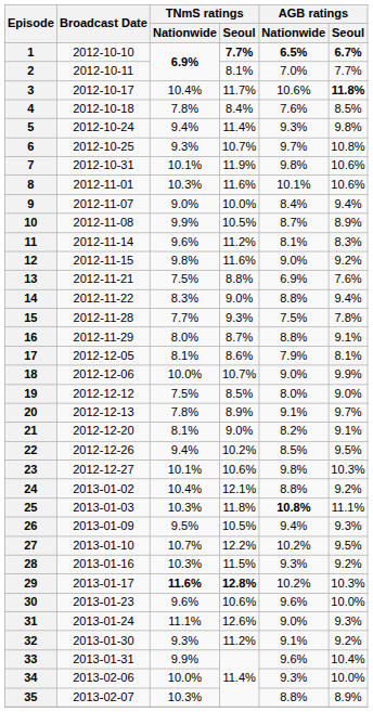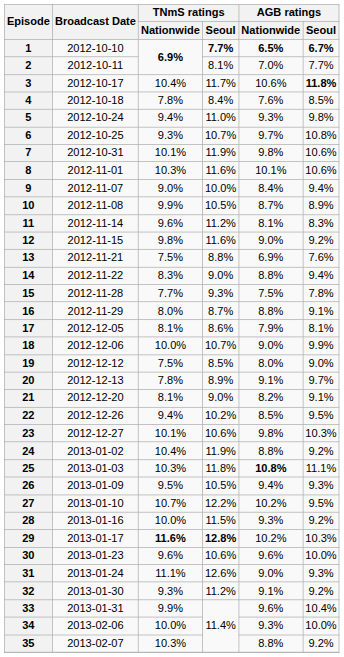 <table class=wikitable>
 <tr align=center>
 <th rowspan="2">Episode</th>
 <th rowspan="2">Broadcast Date</th>
 <th colspan="2">TNmS ratings</th>
 <th colspan="2">AGB ratings</th>
 </tr>
 <tr>
 <th>Nationwide</th>
 <th>Seoul</th>
 <th>Nationwide</th>
 <th>Seoul</th>
 </tr>
 <tr align=center>
 <th>1</th>
 <td>2012-10-10</td>
 <td rowspan=2><span><strong>6.9%</strong></span></td>
 <td><span><strong>7.7%</strong></span></td>
 <td><span><strong>6.5%</strong></span></td>
 <td><span><strong>6.7%</strong></span></td>
 </tr>
 <tr align=center>
 <th>2</th>
 <td>2012-10-11</td>
 <td>8.1%</td>
 <td>7.0%</td>
 <td>7.7%</td>
 </tr>
 <tr align=center>
 <th>3</th>
 <td>2012-10-17</td>
 <td>10.4%</td>
 <td>11.7%</td>
 <td>10.6%</td>
 <td><span><strong>11.8%</strong></span></td>
 </tr>
 <tr align=center>
 <th>4</th>
 <td>2012-10-18</td>
 <td>7.8%</td>
 <td>8.4%</td>
 <td>7.6%</td>
 <td>8.5%</td>
 </tr>
 <tr align=center>
 <th>5</th>
 <td>2012-10-24</td>
 <td>9.4%</td>
-<td>11.4%</td>
+<td>11.0%</td>
 <td>9.3%</td>
 <td>9.8%</td>
 </tr>
 <tr align=center>
 <th>6</th>
 <td>2012-10-25</td>
 <td>9.3%</td>
 <td>10.7%</td>
 <td>9.7%</td>
 <td>10.8%</td>
 </tr>
 <tr align=center>
 <th>7</th>
 <td>2012-10-31</td>
 <td>10.1%</td>
 <td>11.9%</td>
 <td>9.8%</td>
 <td>10.6%</td>
 </tr>
 <tr align=center>
 <th>8</th>
 <td>2012-11-01</td>
 <td>10.3%</td>
 <td>11.6%</td>
 <td>10.1%</td>
 <td>10.6%</td>
 </tr>
 <tr align=center>
 <th>9</th>
 <td>2012-11-07</td>
 <td>9.0%</td>
 <td>10.0%</td>
 <td>8.4%</td>
 <td>9.4%</td>
 </tr>
 <tr align=center>
 <th>10</th>
 <td>2012-11-08</td>
 <td>9.9%</td>
 <td>10.5%</td>
 <td>8.7%</td>
 <td>8.9%</td>
 </tr>
 <tr align=center>
 <th>11</th>
 <td>2012-11-14</td>
 <td>9.6%</td>
 <td>11.2%</td>
 <td>8.1%</td>
 <td>8.3%</td>
 </tr>
 <tr align=center>
 <th>12</th>
 <td>2012-11-15</td>
 <td>9.8%</td>
 <td>11.6%</td>
 <td>9.0%</td>
 <td>9.2%</td>
 </tr>
 <tr align=center>
 <th>13</th>
 <td>2012-11-21</td>
 <td>7.5%</td>
 <td>8.8%</td>
 <td>6.9%</td>
 <td>7.6%</td>
 </tr>
 <tr align=center>
 <th>14</th>
 <td>2012-11-22</td>
 <td>8.3%</td>
 <td>9.0%</td>
 <td>8.8%</td>
 <td>9.4%</td>
 </tr>
 <tr align=center>
 <th>15</th>
 <td>2012-11-28</td>
 <td>7.7%</td>
 <td>9.3%</td>
 <td>7.5%</td>
 <td>7.8%</td>
 </tr>
 <tr align=center>
 <th>16</th>
 <td>2012-11-29</td>
 <td>8.0%</td>
 <td>8.7%</td>
 <td>8.8%</td>
 <td>9.1%</td>
 </tr>
 <tr align=center>
 <th>17</th>
 <td>2012-12-05</td>
 <td>8.1%</td>
 <td>8.6%</td>
 <td>7.9%</td>
 <td>8.1%</td>
 </tr>
 <tr align=center>
 <th>18</th>
 <td>2012-12-06</td>
 <td>10.0%</td>
 <td>10.7%</td>
 <td>9.0%</td>
 <td>9.9%</td>
 </tr>
 <tr align=center>
 <th>19</th>
 <td>2012-12-12</td>
 <td>7.5%</td>
 <td>8.5%</td>
 <td>8.0%</td>
 <td>9.0%</td>
 </tr>
 <tr align=center>
 <th>20</th>
 <td>2012-12-13</td>
 <td>7.8%</td>
 <td>8.9%</td>
 <td>9.1%</td>
 <td>9.7%</td>
 </tr>
 <tr align=center>
 <th>21</th>
 <td>2012-12-20</td>
 <td>8.1%</td>
 <td>9.0%</td>
 <td>8.2%</td>
 <td>9.1%</td>
 </tr>
 <tr align=center>
 <th>22</th>
 <td>2012-12-26</td>
 <td>9.4%</td>
 <td>10.2%</td>
 <td>8.5%</td>
 <td>9.5%</td>
 </tr>
 <tr align=center>
 <th>23</th>
 <td>2012-12-27</td>
 <td>10.1%</td>
 <td>10.6%</td>
 <td>9.8%</td>
 <td>10.3%</td>
 </tr>
 <tr align=center>
 <th>24</th>
 <td>2013-01-02</td>
 <td>10.4%</td>
-<td>12.1%</td>
+<td>11.9%</td>
 <td>8.8%</td>
 <td>9.2%</td>
 </tr>
 <tr align=center>
 <th>25</th>
 <td>2013-01-03</td>
 <td>10.3%</td>
 <td>11.8%</td>
 <td><span><strong>10.8%</strong></span></td>
 <td>11.1%</td>
 </tr>
 <tr align=center>
 <th>26</th>
 <td>2013-01-09</td>
 <td>9.5%</td>
 <td>10.5%</td>
 <td>9.4%</td>
 <td>9.3%</td>
 </tr>
 <tr align=center>
 <th>27</th>
 <td>2013-01-10</td>
 <td>10.7%</td>
 <td>12.2%</td>
 <td>10.2%</td>
 <td>9.5%</td>
 </tr>
 <tr align=center>
 <th>28</th>
 <td>2013-01-16</td>
-<td>10.3%</td>
+<td>10.0%</td>
 <td>11.5%</td>
 <td>9.3%</td>
 <td>9.2%</td>
 </tr>
 <tr align=center>
 <th>29</th>
 <td>2013-01-17</td>
 <td><span><strong>11.6%</strong></span></td>
 <td><span><strong>12.8%</strong></span></td>
 <td>10.2%</td>
 <td>10.3%</td>
 </tr>
 <tr align=center>
 <th>30</th>
 <td>2013-01-23</td>
 <td>9.6%</td>
 <td>10.6%</td>
 <td>9.6%</td>
 <td>10.0%</td>
 </tr>
 <tr align=center>
 <th>31</th>
 <td>2013-01-24</td>
 <td>11.1%</td>
 <td>12.6%</td>
 <td>9.0%</td>
 <td>9.3%</td>
 </tr>
 <tr align=center>
 <th>32</th>
 <td>2013-01-30</td>
 <td>9.3%</td>
 <td>11.2%</td>
 <td>9.1%</td>
 <td>9.2%</td>
 </tr>
 <tr align=center>
 <th>33</th>
 <td>2013-01-31</td>
 <td>9.9%</td>
 <td rowspan=3>11.4%</td>
 <td>9.6%</td>
 <td>10.4%</td>
 </tr>
 <tr align=center>
 <th>34</th>
 <td>2013-02-06</td>
 <td>10.0%</td>
 <td>9.3%</td>
 <td>10.0%</td>
 </tr>
 <tr align=center>
 <th>35</th>
 <td>2013-02-07</td>
 <td>10.3%</td>
 <td>8.8%</td>
-<td>8.9%</td>
+<td>9.2%</td>
 </tr>
 <tr align=center>
 </tr>
 </table>
